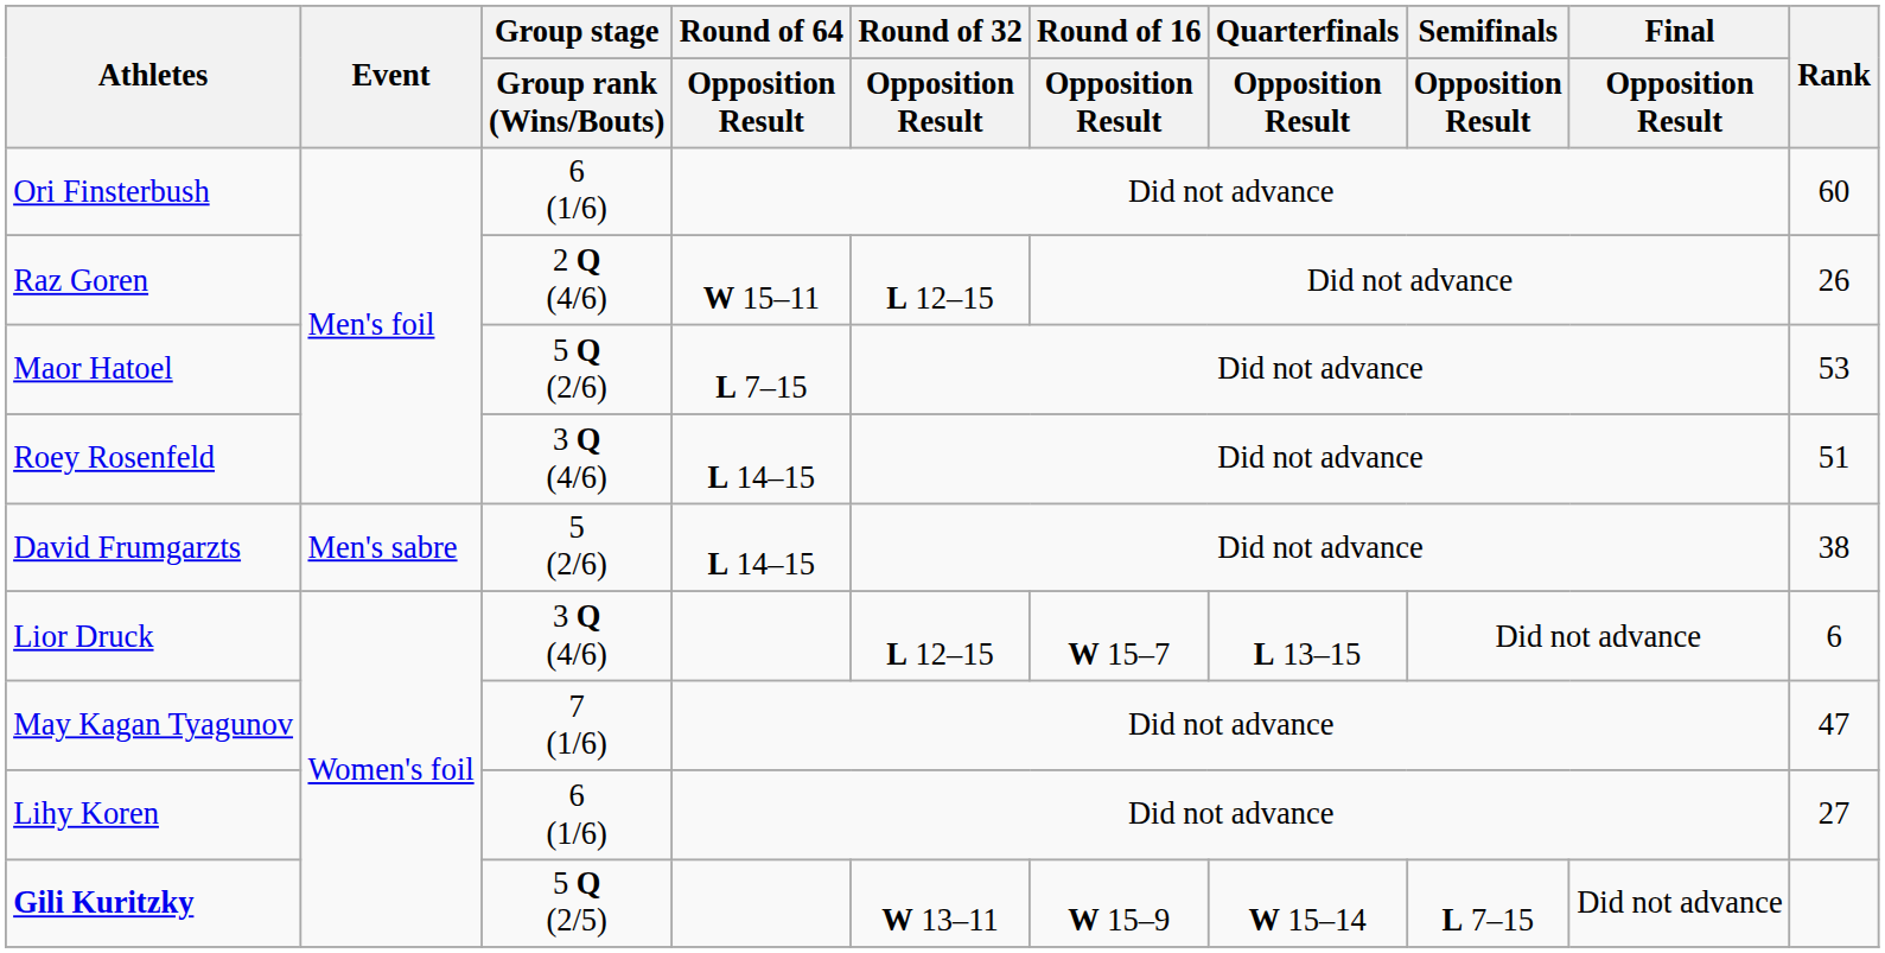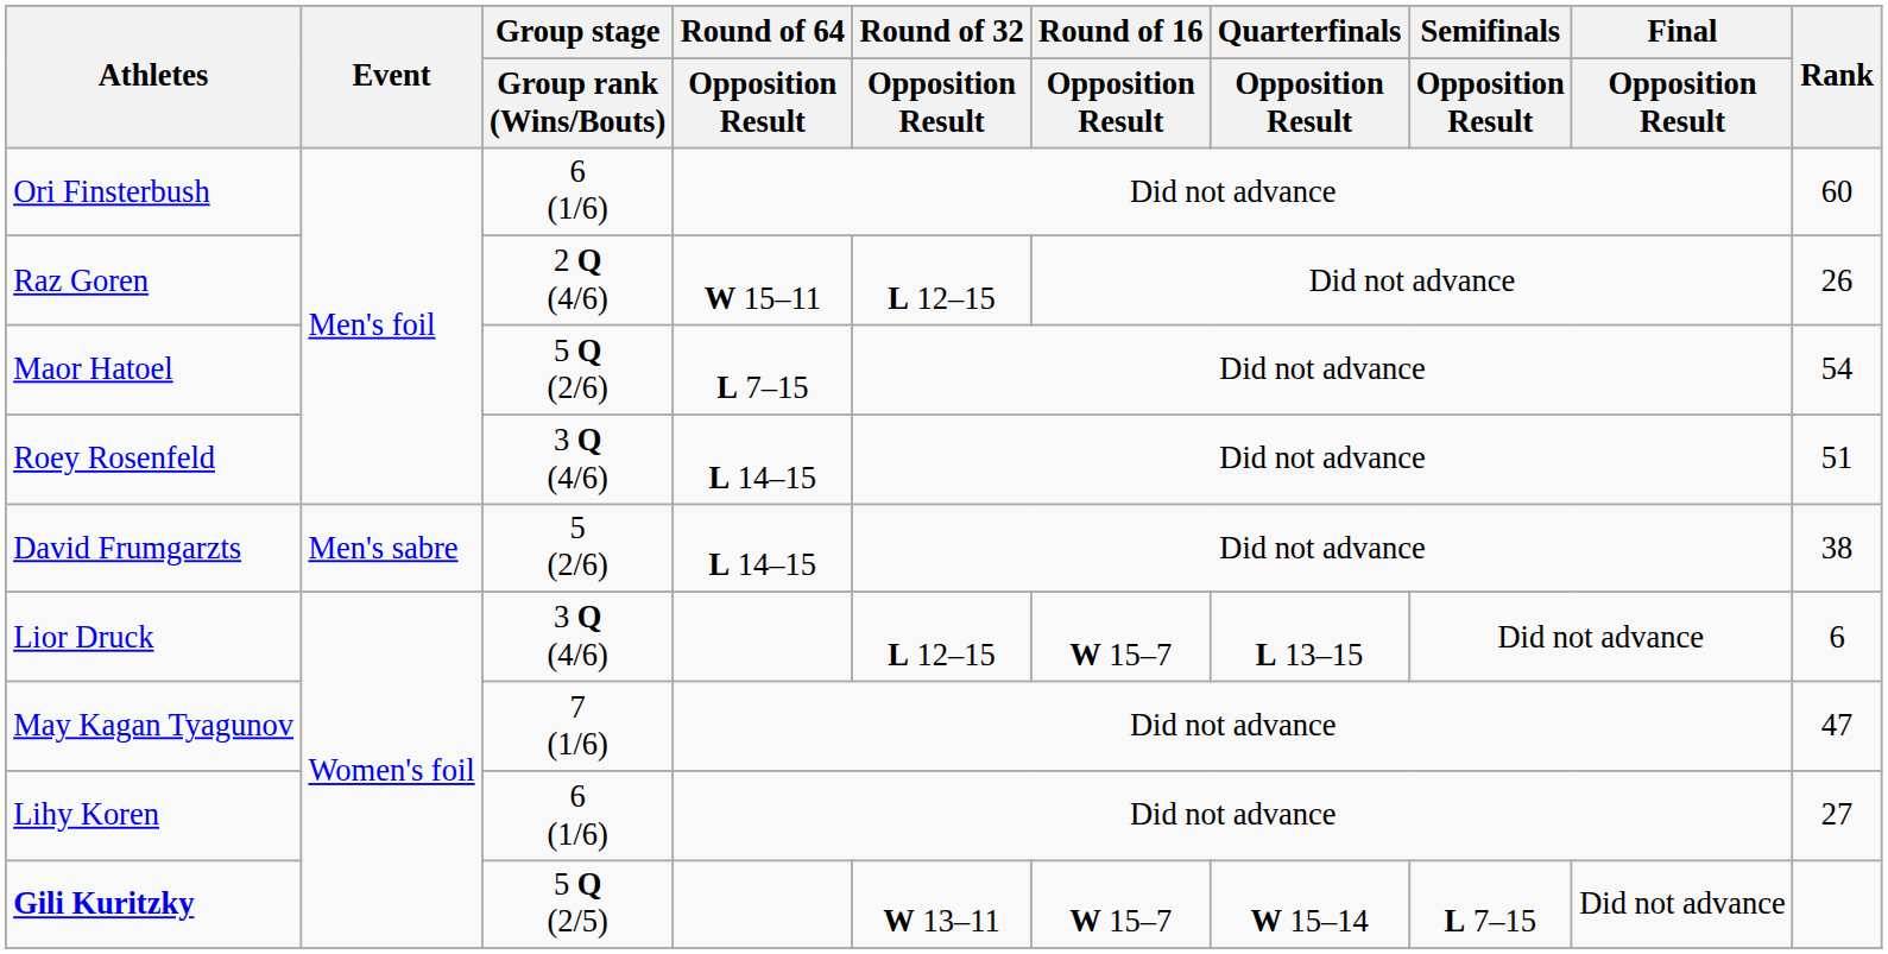 <table class="wikitable" style="text-align:center; font-size:90%">
 <tr>
 <th rowspan=2>Athletes</th>
 <th rowspan=2>Event</th>
 <th>Group stage</th>
 <th>Round of 64</th>
 <th>Round of 32</th>
 <th>Round of 16</th>
 <th>Quarterfinals</th>
 <th>Semifinals</th>
 <th>Final</th>
 <th rowspan=2>Rank</th>
 </tr>
 <tr>
 <th>Group rank<br>(Wins/Bouts)</th>
 <th>Opposition<br>Result</th>
 <th>Opposition<br>Result</th>
 <th>Opposition<br>Result</th>
 <th>Opposition<br>Result</th>
 <th>Opposition<br>Result</th>
 <th>Opposition<br>Result</th>
 </tr>
 <tr>
 <td align=left><a href='#'>Ori Finsterbush</a></td>
 <td align=left rowspan=4><a href='#'>Men's foil</a></td>
 <td>6<br>(1/6)</td>
 <td colspan=6>Did not advance</td>
 <td>60</td>
 </tr>
 <tr>
 <td align=left><a href='#'>Raz Goren</a></td>
 <td>2 <strong>Q</strong><br>(4/6)</td>
 <td><br><strong>W</strong> 15–11</td>
 <td><br><strong>L</strong> 12–15</td>
 <td colspan=4>Did not advance</td>
 <td>26</td>
 </tr>
 <tr>
 <td align=left><a href='#'>Maor Hatoel</a></td>
 <td>5 <strong>Q</strong><br>(2/6)</td>
 <td><br><strong>L</strong> 7–15</td>
 <td colspan=5>Did not advance</td>
-<td>53</td>
+<td>54</td>
 </tr>
 <tr>
 <td align=left><a href='#'>Roey Rosenfeld</a></td>
 <td>3 <strong>Q</strong><br>(4/6)</td>
 <td><br><strong>L</strong> 14–15</td>
 <td colspan=5>Did not advance</td>
 <td>51</td>
 </tr>
 <tr>
 <td align=left><a href='#'>David Frumgarzts</a></td>
 <td align=left><a href='#'>Men's sabre</a></td>
 <td>5<br>(2/6)</td>
 <td><br><strong>L</strong> 14–15</td>
 <td colspan=5>Did not advance</td>
 <td>38</td>
 </tr>
 <tr>
 <td align=left><a href='#'>Lior Druck</a></td>
 <td align=left rowspan=4><a href='#'>Women's foil</a></td>
 <td>3 <strong>Q</strong><br>(4/6)</td>
 <td></td>
 <td><br><strong>L</strong> 12–15</td>
 <td><br><strong>W</strong> 15–7</td>
 <td><br><strong>L</strong> 13–15</td>
 <td colspan=2>Did not advance</td>
 <td>6</td>
 </tr>
 <tr>
 <td align=left><a href='#'>May Kagan Tyagunov</a></td>
 <td>7<br>(1/6)</td>
 <td colspan=6>Did not advance</td>
 <td>47</td>
 </tr>
 <tr>
 <td align=left><a href='#'>Lihy Koren</a></td>
 <td>6<br>(1/6)</td>
 <td colspan=6>Did not advance</td>
 <td>27</td>
 </tr>
 <tr>
 <td align=left><strong><a href='#'>Gili Kuritzky</a></strong></td>
 <td>5 <strong>Q</strong><br>(2/5)</td>
 <td></td>
 <td><br><strong>W</strong> 13–11</td>
-<td><br><strong>W</strong> 15–9</td>
+<td><br><strong>W</strong> 15–7</td>
 <td><br><strong>W</strong> 15–14</td>
 <td><br><strong>L</strong> 7–15</td>
 <td>Did not advance</td>
 <td></td>
 </tr>
 </table>
